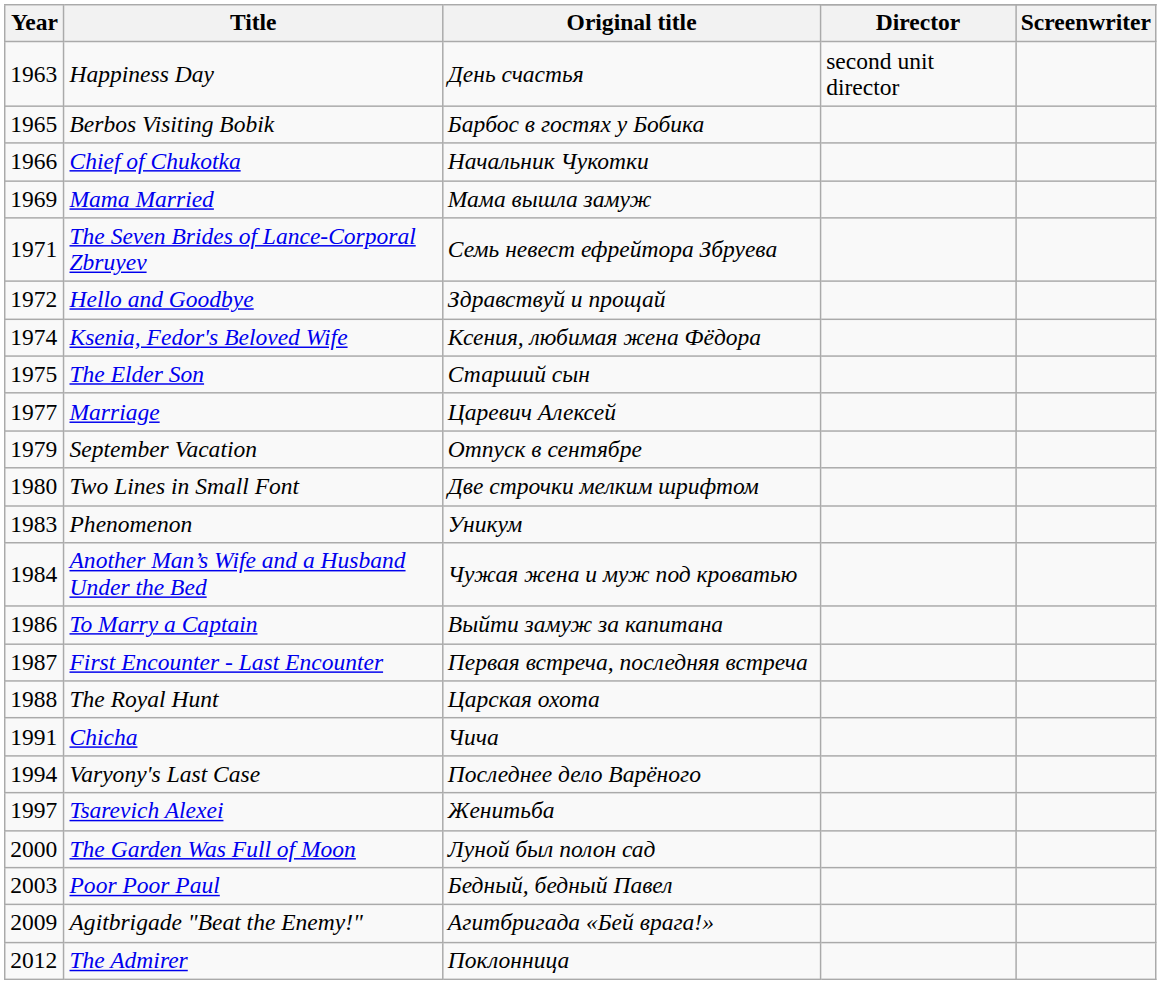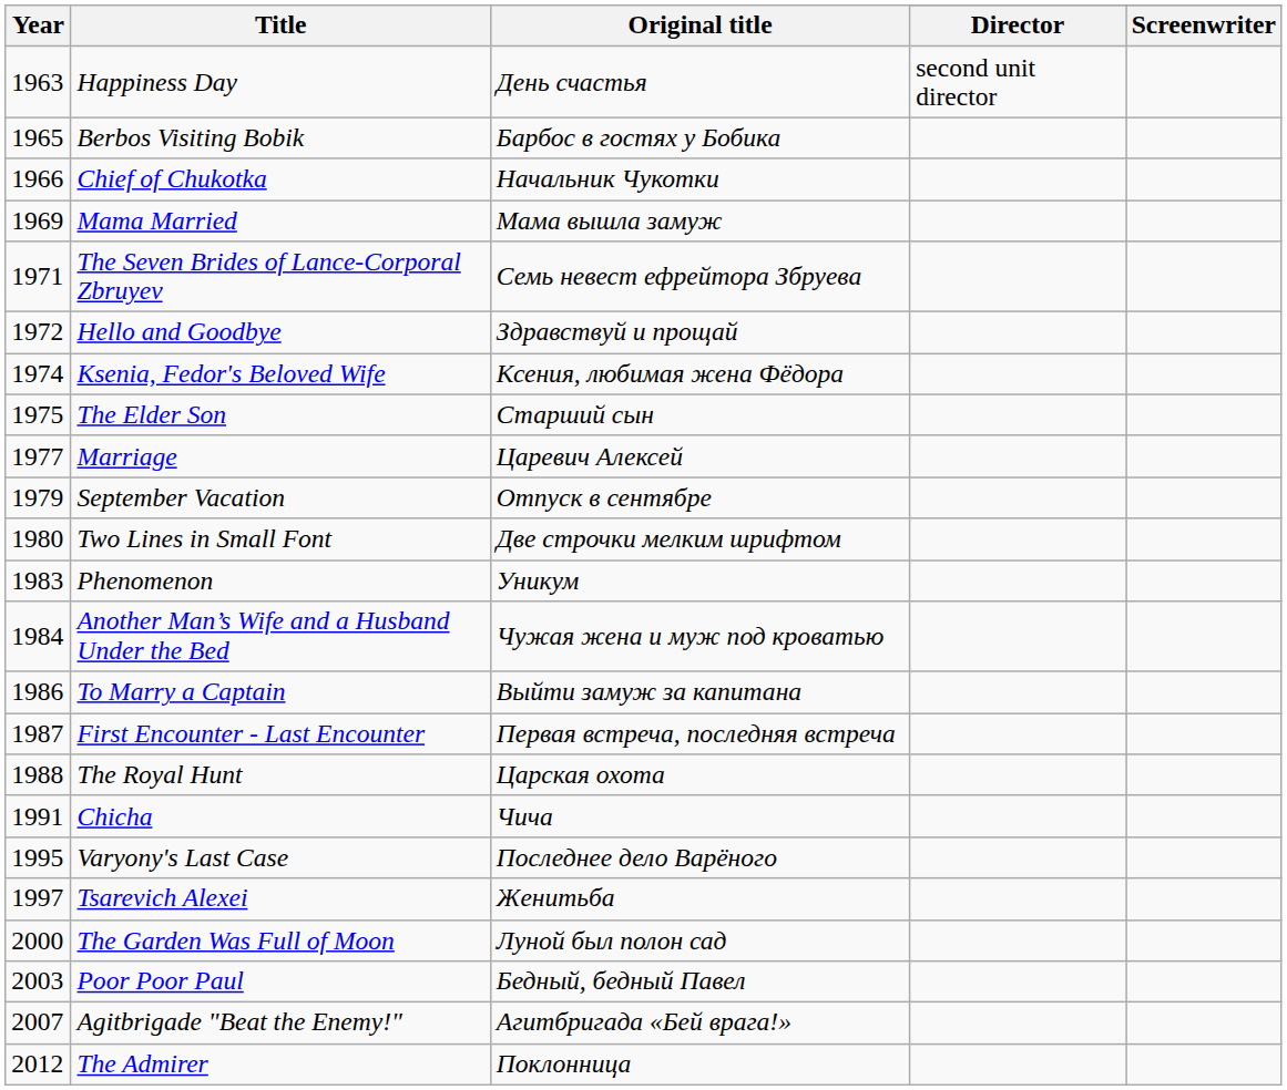 <table class="wikitable" style="margin-right: 0;">
 <tr>
 <th rowspan="2" width="33">Year</th>
 <th rowspan="2" width="250">Title</th>
 <th rowspan="2" width="250">Original title</th>
 </tr>
 <tr>
 <th width="125">Director</th>
 <th width="75">Screenwriter</th>
 </tr>
 <tr>
 <td>1963</td>
 <td><em>Happiness Day</em></td>
 <td><em>День счастья</em></td>
 <td>second unit director</td>
 <td></td>
 </tr>
 <tr>
 <td>1965</td>
 <td><em>Berbos Visiting Bobik</em></td>
 <td><em>Барбос в гостях у Бобика</em></td>
 <td></td>
 <td></td>
 </tr>
 <tr>
 <td>1966</td>
 <td><em><a href='#'>Chief of Chukotka</a></em></td>
 <td><em>Начальник Чукотки</em></td>
 <td></td>
 <td></td>
 </tr>
 <tr>
 <td>1969</td>
 <td><em><a href='#'>Mama Married</a></em></td>
 <td><em>Мама вышла замуж</em></td>
 <td></td>
 <td></td>
 </tr>
 <tr>
 <td>1971</td>
 <td><em><a href='#'>The Seven Brides of Lance-Corporal Zbruyev</a></em></td>
 <td><em>Семь невест ефрейтора Збруева</em></td>
 <td></td>
 <td></td>
 </tr>
 <tr>
 <td>1972</td>
 <td><a href='#'><em>Hello and Goodbye</em></a></td>
 <td><em>Здравствуй и прощай</em></td>
 <td></td>
 <td></td>
 </tr>
 <tr>
 <td>1974</td>
 <td><em><a href='#'>Ksenia, Fedor's Beloved Wife</a></em></td>
 <td><em>Ксения, любимая жена Фёдора</em></td>
 <td></td>
 <td></td>
 </tr>
 <tr>
 <td>1975</td>
 <td><a href='#'><em>The Elder Son</em></a></td>
 <td><em>Старший сын</em></td>
 <td></td>
 <td></td>
 </tr>
 <tr>
 <td>1977</td>
 <td><a href='#'><em>Marriage</em></a></td>
 <td><em>Царевич Алексей</em></td>
 <td></td>
 <td></td>
 </tr>
 <tr>
 <td>1979</td>
 <td><em>September Vacation</em></td>
 <td><em>Отпуск в сентябре</em></td>
 <td></td>
 <td></td>
 </tr>
 <tr>
 <td>1980</td>
 <td><em>Two Lines in Small Font</em></td>
 <td><em>Две строчки мелким шрифтом</em></td>
 <td></td>
 <td></td>
 </tr>
 <tr>
 <td>1983</td>
 <td><em>Phenomenon</em></td>
 <td><em>Уникум</em></td>
 <td></td>
 <td></td>
 </tr>
 <tr>
 <td>1984</td>
 <td><em><a href='#'>Another Man’s Wife and a Husband Under the Bed</a></em></td>
 <td><em>Чужая жена и муж под кроватью</em></td>
 <td></td>
 <td></td>
 </tr>
 <tr>
 <td>1986</td>
 <td><em><a href='#'>To Marry a Captain</a></em></td>
 <td><em>Выйти замуж за капитана</em></td>
 <td></td>
 <td></td>
 </tr>
 <tr>
 <td>1987</td>
 <td><em><a href='#'>First Encounter - Last Encounter</a></em></td>
 <td><em>Первая встреча, последняя встреча</em></td>
 <td></td>
 <td></td>
 </tr>
 <tr>
 <td>1988</td>
 <td><em>The Royal Hunt</em></td>
 <td><em>Царская охота</em></td>
 <td></td>
 <td></td>
 </tr>
 <tr>
 <td>1991</td>
 <td><a href='#'><em>Chicha</em></a></td>
 <td><em>Чича</em></td>
 <td></td>
 <td></td>
 </tr>
 <tr>
-<td>1994</td>
+<td>1995</td>
 <td><em>Varyony's Last Case</em></td>
 <td><em>Последнее дело Варёного</em></td>
 <td></td>
 <td></td>
 </tr>
 <tr>
 <td>1997</td>
 <td><a href='#'><em>Tsarevich Alexei</em></a></td>
 <td><em>Женитьба</em></td>
 <td></td>
 <td></td>
 </tr>
 <tr>
 <td>2000</td>
 <td><em><a href='#'>The Garden Was Full of Moon</a></em></td>
 <td><em>Луной был полон сад</em></td>
 <td></td>
 <td></td>
 </tr>
 <tr>
 <td>2003</td>
 <td><em><a href='#'>Poor Poor Paul</a></em></td>
 <td><em>Бедный, бедный Павел</em></td>
 <td></td>
 <td></td>
 </tr>
 <tr>
-<td>2009</td>
+<td>2007</td>
 <td><em>Agitbrigade "Beat the Enemy!"</em></td>
 <td><em>Агитбригада «Бей врага!»</em></td>
 <td></td>
 <td></td>
 </tr>
 <tr>
 <td>2012</td>
 <td><a href='#'><em>The Admirer</em></a></td>
 <td><em>Поклонница</em></td>
 <td></td>
 <td></td>
 </tr>
 </table>
